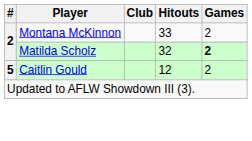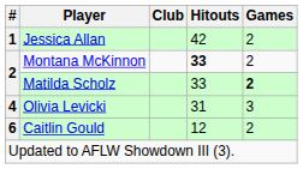 <table class="wikitable">
 <tr>
 <th>#</th>
 <th>Player</th>
 <th>Club</th>
 <th>Hitouts</th>
 <th>Games</th>
 </tr>
+<tr style="background:#cfc;">
+<th>1</th>
+<td><a href='#'>Jessica Allan</a></td>
+<td></td>
+<td>42</td>
+<td>2</td>
+</tr>
 <tr>
 <th rowspan="2">2</th>
 <td><a href='#'>Montana McKinnon</a></td>
 <td></td>
-<td>33</td>
+<td><strong>33</strong></td>
 <td>2</td>
 </tr>
 <tr style="background:#cfc;">
 <td><a href='#'>Matilda Scholz</a></td>
 <td></td>
-<td>32</td>
+<td>33</td>
 <td><strong>2</strong></td>
 </tr>
 <tr style="background:#cfc;">
-<th>5</th>
+<th>4</th>
+<td><a href='#'>Olivia Levicki</a></td>
+<td></td>
+<td>31</td>
+<td>3</td>
+</tr>
+<tr style="background:#cfc;">
+<th>6</th>
 <td><a href='#'>Caitlin Gould</a></td>
 <td></td>
 <td>12</td>
 <td>2</td>
 </tr>
 <tr>
 <td colspan="5">Updated to AFLW Showdown III (3).</td>
 </tr>
 </table>
